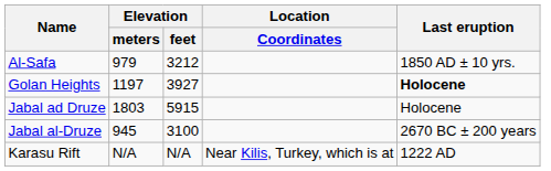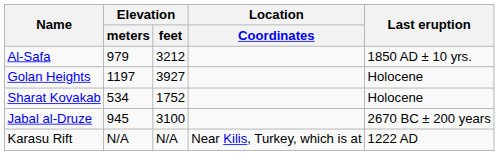 <table class="wikitable">
 <tr>
 <th rowspan="2">Name</th>
 <th colspan ="2">Elevation</th>
 <th>Location</th>
 <th rowspan="2">Last eruption</th>
 </tr>
 <tr>
 <th>meters</th>
 <th>feet</th>
 <th><a href='#'>Coordinates</a></th>
 </tr>
 <tr>
 <td><a href='#'>Al-Safa</a></td>
 <td>979</td>
 <td>3212</td>
 <td></td>
 <td>1850 AD ± 10 yrs.</td>
 </tr>
 <tr>
 <td><a href='#'>Golan Heights</a></td>
 <td>1197</td>
 <td>3927</td>
 <td></td>
-<td><strong>Holocene</strong></td>
+<td>Holocene</td>
 </tr>
 <tr>
-<td><a href='#'>Jabal ad Druze</a></td>
-<td>1803</td>
-<td>5915</td>
+<td><a href='#'>Sharat Kovakab</a></td>
+<td>534</td>
+<td>1752</td>
 <td></td>
 <td>Holocene</td>
 </tr>
 <tr>
 <td><a href='#'>Jabal al-Druze</a></td>
 <td>945</td>
 <td>3100</td>
 <td></td>
 <td>2670 BC ± 200 years</td>
 </tr>
 <tr>
 <td>Karasu Rift</td>
 <td>N/A</td>
 <td>N/A</td>
 <td>Near <a href='#'>Kilis</a>, Turkey, which is at </td>
 <td>1222 AD</td>
 </tr>
 </table>
